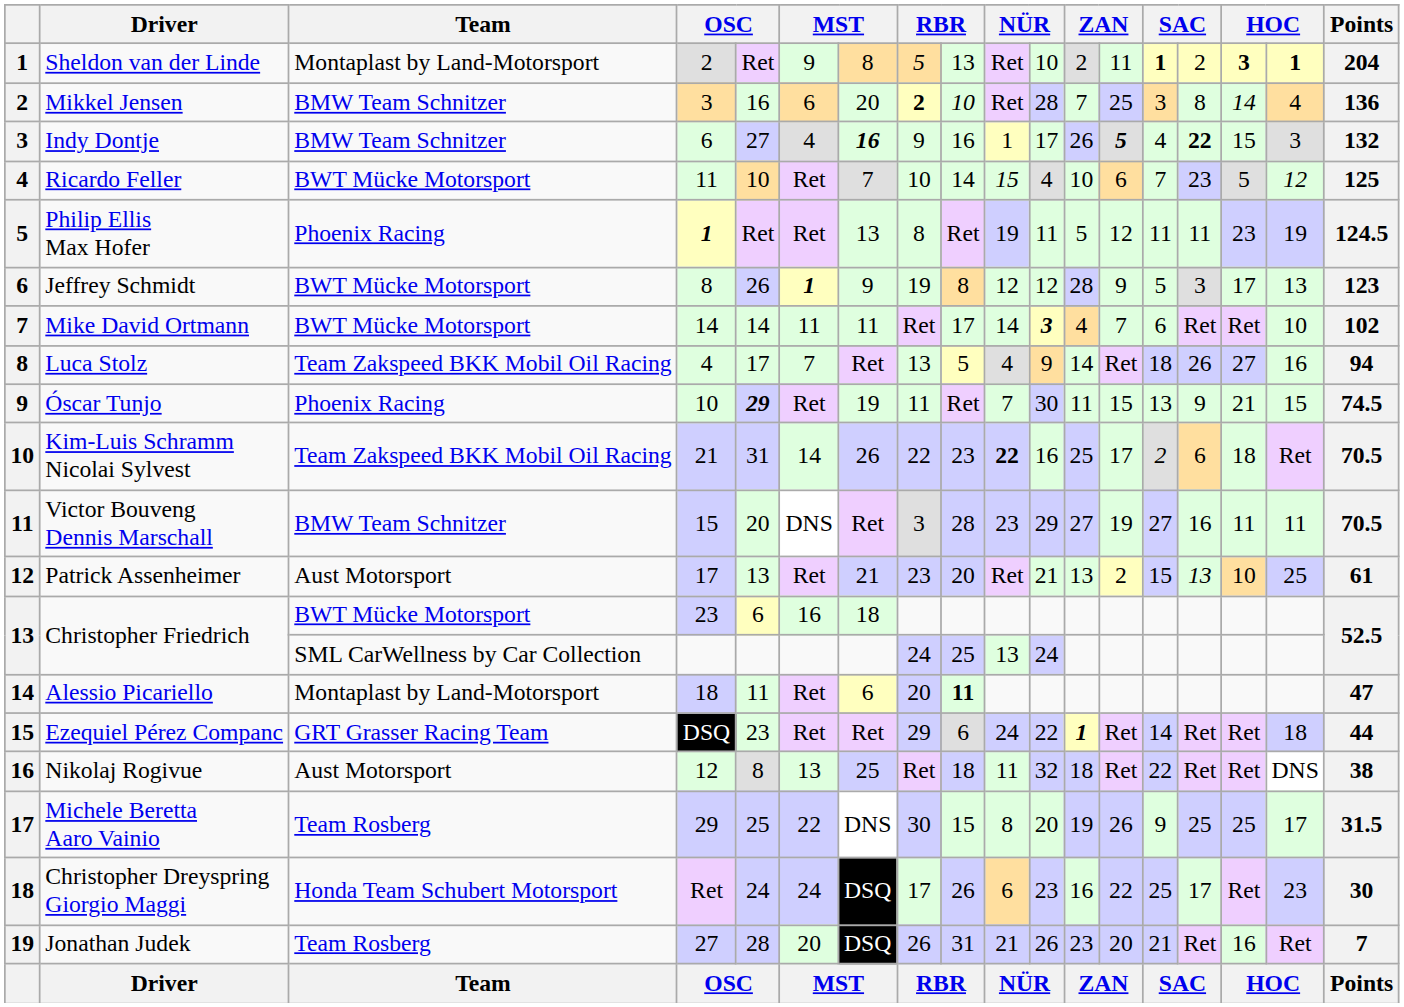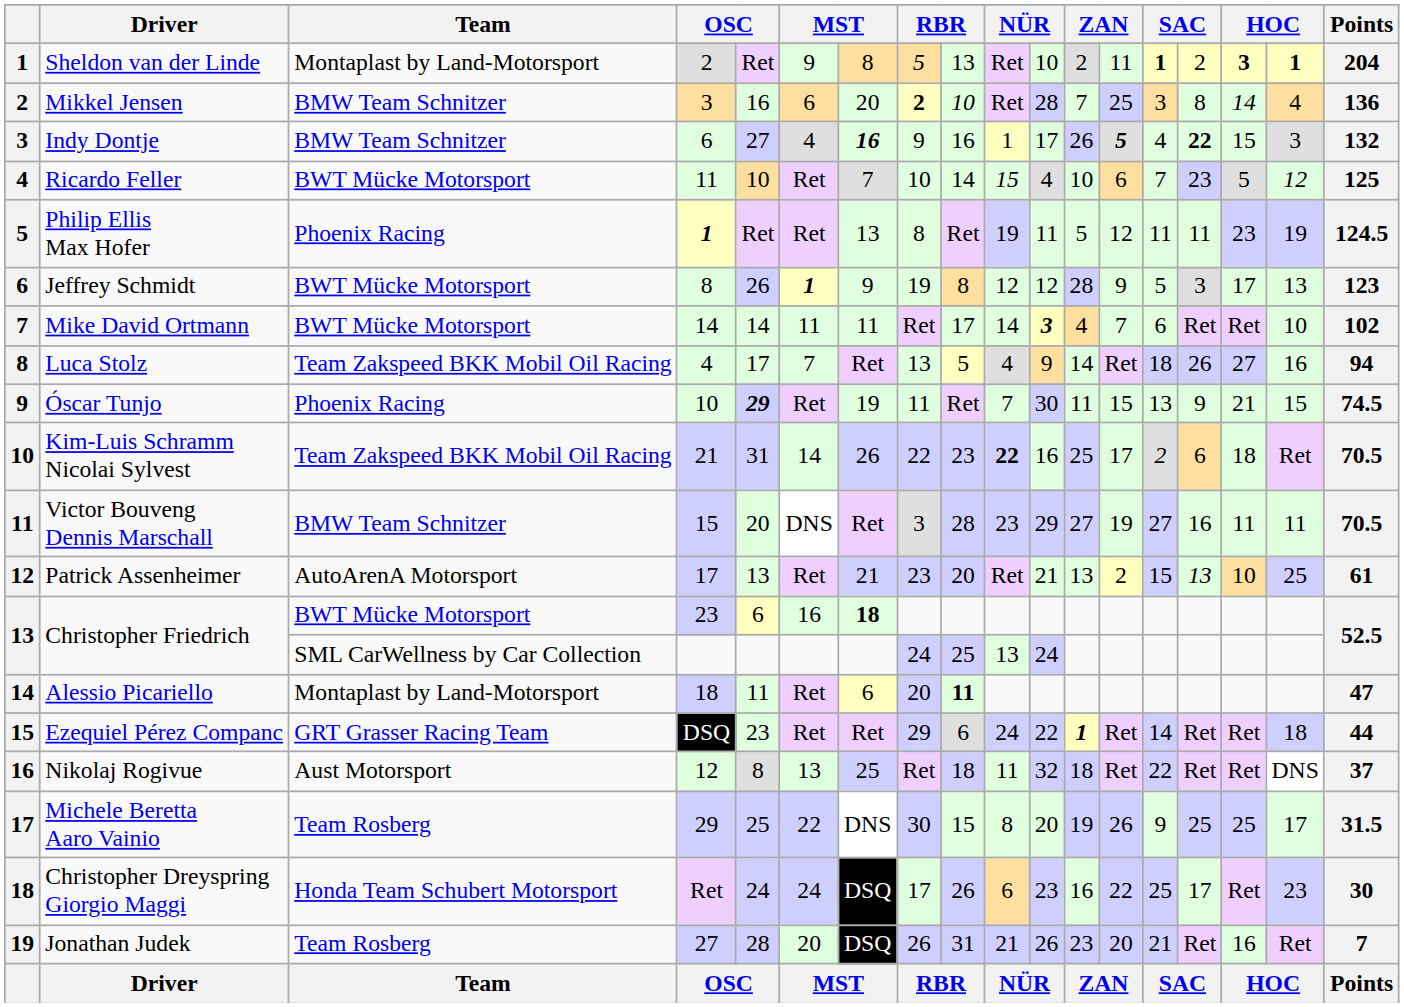 <table class="wikitable" style="font-size: 85%; text-align:center;">
 <tr>
 <th></th>
 <th>Driver</th>
 <th>Team</th>
 <th colspan=2><a href='#'>OSC</a><br></th>
 <th colspan=2><a href='#'>MST</a><br></th>
 <th colspan=2><a href='#'>RBR</a><br></th>
 <th colspan=2><a href='#'>NÜR</a><br></th>
 <th colspan=2><a href='#'>ZAN</a><br></th>
 <th colspan=2><a href='#'>SAC</a><br></th>
 <th colspan=2><a href='#'>HOC</a><br></th>
 <th>Points</th>
 </tr>
 <tr>
 <th>1</th>
 <td align=left> <a href='#'>Sheldon van der Linde</a></td>
 <td align=left> Montaplast by Land-Motorsport</td>
 <td style="background:#DFDFDF;">2</td>
 <td style="background:#EFCFFF;">Ret</td>
 <td style="background:#DFFFDF;">9</td>
 <td style="background:#FFDF9F;">8</td>
 <td style="background:#FFDF9F;"><em>5</em></td>
 <td style="background:#DFFFDF;">13</td>
 <td style="background:#EFCFFF;">Ret</td>
 <td style="background:#DFFFDF;">10</td>
 <td style="background:#DFDFDF;">2</td>
 <td style="background:#DFFFDF;">11</td>
 <td style="background:#FFFFBF;"><strong>1</strong></td>
 <td style="background:#FFFFBF;">2</td>
 <td style="background:#FFFFBF;"><strong>3</strong></td>
 <td style="background:#FFFFBF;"><strong>1</strong></td>
 <th>204</th>
 </tr>
 <tr>
 <th>2</th>
 <td align=left> <a href='#'>Mikkel Jensen</a></td>
 <td align=left> <a href='#'>BMW Team Schnitzer</a></td>
 <td style="background:#FFDF9F;">3</td>
 <td style="background:#DFFFDF;">16</td>
 <td style="background:#FFDF9F;">6</td>
 <td style="background:#DFFFDF;">20</td>
 <td style="background:#FFFFBF;"><strong>2</strong></td>
 <td style="background:#DFFFDF;"><em>10</em></td>
 <td style="background:#EFCFFF;">Ret</td>
 <td style="background:#CFCFFF;">28</td>
 <td style="background:#DFFFDF;">7</td>
 <td style="background:#CFCFFF;">25</td>
 <td style="background:#FFDF9F;">3</td>
 <td style="background:#DFFFDF;">8</td>
 <td style="background:#DFFFDF;"><em>14</em></td>
 <td style="background:#FFDF9F;">4</td>
 <th>136</th>
 </tr>
 <tr>
 <th>3</th>
 <td align=left> <a href='#'>Indy Dontje</a></td>
 <td align=left> <a href='#'>BMW Team Schnitzer</a></td>
 <td style="background:#DFFFDF;">6</td>
 <td style="background:#CFCFFF;">27</td>
 <td style="background:#DFDFDF;">4</td>
 <td style="background:#DFFFDF;"><strong><em>16</em></strong></td>
 <td style="background:#DFFFDF;">9</td>
 <td style="background:#DFFFDF;">16</td>
 <td style="background:#FFFFBF;">1</td>
 <td style="background:#DFFFDF;">17</td>
 <td style="background:#CFCFFF;">26</td>
 <td style="background:#DFDFDF;"><strong><em>5</em></strong></td>
 <td style="background:#DFFFDF;">4</td>
 <td style="background:#DFFFDF;"><strong>22</strong></td>
 <td style="background:#DFFFDF;">15</td>
 <td style="background:#DFDFDF;">3</td>
 <th>132</th>
 </tr>
 <tr>
 <th>4</th>
 <td align=left> <a href='#'>Ricardo Feller</a></td>
 <td align=left> <a href='#'>BWT Mücke Motorsport</a></td>
 <td style="background:#DFFFDF;">11</td>
 <td style="background:#FFDF9F;">10</td>
 <td style="background:#EFCFFF;">Ret</td>
 <td style="background:#DFDFDF;">7</td>
 <td style="background:#DFFFDF;">10</td>
 <td style="background:#DFFFDF;">14</td>
 <td style="background:#DFFFDF;"><em>15</em></td>
 <td style="background:#DFDFDF;">4</td>
 <td style="background:#DFFFDF;">10</td>
 <td style="background:#FFDF9F;">6</td>
 <td style="background:#DFFFDF;">7</td>
 <td style="background:#CFCFFF;">23</td>
 <td style="background:#DFDFDF;">5</td>
 <td style="background:#DFFFDF;"><em>12</em></td>
 <th>125</th>
 </tr>
 <tr>
 <th>5</th>
 <td align=left> <a href='#'>Philip Ellis</a><br> Max Hofer</td>
 <td align=left> <a href='#'>Phoenix Racing</a></td>
 <td style="background:#FFFFBF;"><strong><em>1</em></strong></td>
 <td style="background:#EFCFFF;">Ret</td>
 <td style="background:#EFCFFF;">Ret</td>
 <td style="background:#DFFFDF;">13</td>
 <td style="background:#DFFFDF;">8</td>
 <td style="background:#EFCFFF;">Ret</td>
 <td style="background:#CFCFFF;">19</td>
 <td style="background:#DFFFDF;">11</td>
 <td style="background:#DFFFDF;">5</td>
 <td style="background:#DFFFDF;">12</td>
 <td style="background:#DFFFDF;">11</td>
 <td style="background:#DFFFDF;">11</td>
 <td style="background:#CFCFFF;">23</td>
 <td style="background:#CFCFFF;">19</td>
 <th>124.5</th>
 </tr>
 <tr>
 <th>6</th>
 <td align=left> Jeffrey Schmidt</td>
 <td align=left> <a href='#'>BWT Mücke Motorsport</a></td>
 <td style="background:#DFFFDF;">8</td>
 <td style="background:#CFCFFF;">26</td>
 <td style="background:#FFFFBF;"><strong><em>1</em></strong></td>
 <td style="background:#DFFFDF;">9</td>
 <td style="background:#DFFFDF;">19</td>
 <td style="background:#FFDF9F;">8</td>
 <td style="background:#DFFFDF;">12</td>
 <td style="background:#DFFFDF;">12</td>
 <td style="background:#CFCFFF;">28</td>
 <td style="background:#DFFFDF;">9</td>
 <td style="background:#DFFFDF;">5</td>
 <td style="background:#DFDFDF;">3</td>
 <td style="background:#DFFFDF;">17</td>
 <td style="background:#DFFFDF;">13</td>
 <th>123</th>
 </tr>
 <tr>
 <th>7</th>
 <td align=left> <a href='#'>Mike David Ortmann</a></td>
 <td align=left> <a href='#'>BWT Mücke Motorsport</a></td>
 <td style="background:#DFFFDF;">14</td>
 <td style="background:#DFFFDF;">14</td>
 <td style="background:#DFFFDF;">11</td>
 <td style="background:#DFFFDF;">11</td>
 <td style="background:#EFCFFF;">Ret</td>
 <td style="background:#DFFFDF;">17</td>
 <td style="background:#DFFFDF;">14</td>
 <td style="background:#FFFFBF;"><strong><em>3</em></strong></td>
 <td style="background:#FFDF9F;">4</td>
 <td style="background:#DFFFDF;">7</td>
 <td style="background:#DFFFDF;">6</td>
 <td style="background:#EFCFFF;">Ret</td>
 <td style="background:#EFCFFF;">Ret</td>
 <td style="background:#DFFFDF;">10</td>
 <th>102</th>
 </tr>
 <tr>
 <th>8</th>
 <td align=left> <a href='#'>Luca Stolz</a></td>
 <td align=left> <a href='#'>Team Zakspeed BKK Mobil Oil Racing</a></td>
 <td style="background:#DFFFDF;">4</td>
 <td style="background:#DFFFDF;">17</td>
 <td style="background:#DFFFDF;">7</td>
 <td style="background:#EFCFFF;">Ret</td>
 <td style="background:#DFFFDF;">13</td>
 <td style="background:#FFFFBF;">5</td>
 <td style="background:#DFDFDF;">4</td>
 <td style="background:#FFDF9F;">9</td>
 <td style="background:#DFFFDF;">14</td>
 <td style="background:#EFCFFF;">Ret</td>
 <td style="background:#CFCFFF;">18</td>
 <td style="background:#CFCFFF;">26</td>
 <td style="background:#CFCFFF;">27</td>
 <td style="background:#DFFFDF;">16</td>
 <th>94</th>
 </tr>
 <tr>
 <th>9</th>
 <td align=left> <a href='#'>Óscar Tunjo</a></td>
 <td align=left> <a href='#'>Phoenix Racing</a></td>
 <td style="background:#DFFFDF;">10</td>
 <td style="background:#CFCFFF;"><strong><em>29</em></strong></td>
 <td style="background:#EFCFFF;">Ret</td>
 <td style="background:#DFFFDF;">19</td>
 <td style="background:#DFFFDF;">11</td>
 <td style="background:#EFCFFF;">Ret</td>
 <td style="background:#DFFFDF;">7</td>
 <td style="background:#CFCFFF;">30</td>
 <td style="background:#DFFFDF;">11</td>
 <td style="background:#DFFFDF;">15</td>
 <td style="background:#DFFFDF;">13</td>
 <td style="background:#DFFFDF;">9</td>
 <td style="background:#DFFFDF;">21</td>
 <td style="background:#DFFFDF;">15</td>
 <th>74.5</th>
 </tr>
 <tr>
 <th>10</th>
 <td align=left> <a href='#'>Kim-Luis Schramm</a><br> Nicolai Sylvest</td>
 <td align=left> <a href='#'>Team Zakspeed BKK Mobil Oil Racing</a></td>
 <td style="background:#CFCFFF;">21</td>
 <td style="background:#CFCFFF;">31</td>
 <td style="background:#DFFFDF;">14</td>
 <td style="background:#CFCFFF;">26</td>
 <td style="background:#CFCFFF;">22</td>
 <td style="background:#CFCFFF;">23</td>
 <td style="background:#CFCFFF;"><strong>22</strong></td>
 <td style="background:#DFFFDF;">16</td>
 <td style="background:#CFCFFF;">25</td>
 <td style="background:#DFFFDF;">17</td>
 <td style="background:#DFDFDF;"><em>2</em></td>
 <td style="background:#FFDF9F;">6</td>
 <td style="background:#DFFFDF;">18</td>
 <td style="background:#EFCFFF;">Ret</td>
 <th>70.5</th>
 </tr>
 <tr>
 <th>11</th>
 <td align=left> Victor Bouveng<br> <a href='#'>Dennis Marschall</a></td>
 <td align=left> <a href='#'>BMW Team Schnitzer</a></td>
 <td style="background:#CFCFFF;">15</td>
 <td style="background:#DFFFDF;">20</td>
 <td style="background:#FFFFFF;">DNS</td>
 <td style="background:#EFCFFF;">Ret</td>
 <td style="background:#DFDFDF;">3</td>
 <td style="background:#CFCFFF;">28</td>
 <td style="background:#CFCFFF;">23</td>
 <td style="background:#CFCFFF;">29</td>
 <td style="background:#CFCFFF;">27</td>
 <td style="background:#DFFFDF;">19</td>
 <td style="background:#CFCFFF;">27</td>
 <td style="background:#DFFFDF;">16</td>
 <td style="background:#DFFFDF;">11</td>
 <td style="background:#DFFFDF;">11</td>
 <th>70.5</th>
 </tr>
 <tr>
 <th>12</th>
 <td align=left> Patrick Assenheimer</td>
-<td align=left> Aust Motorsport</td>
+<td align=left> AutoArenA Motorsport</td>
 <td style="background:#CFCFFF;">17</td>
 <td style="background:#DFFFDF;">13</td>
 <td style="background:#EFCFFF;">Ret</td>
 <td style="background:#CFCFFF;">21</td>
 <td style="background:#CFCFFF;">23</td>
 <td style="background:#CFCFFF;">20</td>
 <td style="background:#EFCFFF;">Ret</td>
 <td style="background:#DFFFDF;">21</td>
 <td style="background:#DFFFDF;">13</td>
 <td style="background:#FFFFBF;">2</td>
 <td style="background:#CFCFFF;">15</td>
 <td style="background:#DFFFDF;"><em>13</em></td>
 <td style="background:#FFDF9F;">10</td>
 <td style="background:#CFCFFF;">25</td>
 <th>61</th>
 </tr>
 <tr>
 <th rowspan=2>13</th>
 <td rowspan=2 align=left> Christopher Friedrich</td>
 <td align=left> <a href='#'>BWT Mücke Motorsport</a></td>
 <td style="background:#CFCFFF;">23</td>
 <td style="background:#FFFFBF;">6</td>
 <td style="background:#DFFFDF;">16</td>
-<td style="background:#DFFFDF;">18</td>
+<td style="background:#DFFFDF;"><strong>18</strong></td>
 <td></td>
 <td></td>
 <td></td>
 <td></td>
 <td></td>
 <td></td>
 <td></td>
 <td></td>
 <td></td>
 <td></td>
 <th rowspan=2>52.5</th>
 </tr>
 <tr>
 <td align=left> SML CarWellness by Car Collection</td>
 <td></td>
 <td></td>
 <td></td>
 <td></td>
 <td style="background:#CFCFFF;">24</td>
 <td style="background:#CFCFFF;">25</td>
 <td style="background:#DFFFDF;">13</td>
 <td style="background:#CFCFFF;">24</td>
 <td></td>
 <td></td>
 <td></td>
 <td></td>
 <td></td>
 <td></td>
 </tr>
 <tr>
 <th>14</th>
 <td align=left> <a href='#'>Alessio Picariello</a></td>
 <td align=left> Montaplast by Land-Motorsport</td>
 <td style="background:#CFCFFF;">18</td>
 <td style="background:#DFFFDF;">11</td>
 <td style="background:#EFCFFF;">Ret</td>
 <td style="background:#FFFFBF;">6</td>
 <td style="background:#CFCFFF;">20</td>
 <td style="background:#DFFFDF;"><strong>11</strong></td>
 <td></td>
 <td></td>
 <td></td>
 <td></td>
 <td></td>
 <td></td>
 <td></td>
 <td></td>
 <th>47</th>
 </tr>
 <tr>
 <th>15</th>
 <td align=left> <a href='#'>Ezequiel Pérez Companc</a></td>
 <td align=left> <a href='#'>GRT Grasser Racing Team</a></td>
 <td style="background:#000000; color:white;">DSQ</td>
 <td style="background:#DFFFDF;">23</td>
 <td style="background:#EFCFFF;">Ret</td>
 <td style="background:#EFCFFF;">Ret</td>
 <td style="background:#CFCFFF;">29</td>
 <td style="background:#DFDFDF;">6</td>
 <td style="background:#CFCFFF;">24</td>
 <td style="background:#CFCFFF;">22</td>
 <td style="background:#FFFFBF;"><strong><em>1</em></strong></td>
 <td style="background:#EFCFFF;">Ret</td>
 <td style="background:#CFCFFF;">14</td>
 <td style="background:#EFCFFF;">Ret</td>
 <td style="background:#EFCFFF;">Ret</td>
 <td style="background:#CFCFFF;">18</td>
 <th>44</th>
 </tr>
 <tr>
 <th>16</th>
 <td align=left> Nikolaj Rogivue</td>
 <td align=left> Aust Motorsport</td>
 <td style="background:#DFFFDF;">12</td>
 <td style="background:#DFDFDF;">8</td>
 <td style="background:#DFFFDF;">13</td>
 <td style="background:#CFCFFF;">25</td>
 <td style="background:#EFCFFF;">Ret</td>
 <td style="background:#CFCFFF;">18</td>
 <td style="background:#DFFFDF;">11</td>
 <td style="background:#CFCFFF;">32</td>
 <td style="background:#CFCFFF;">18</td>
 <td style="background:#EFCFFF;">Ret</td>
 <td style="background:#CFCFFF;">22</td>
 <td style="background:#EFCFFF;">Ret</td>
 <td style="background:#EFCFFF;">Ret</td>
 <td style="background:#FFFFFF;">DNS</td>
-<th>38</th>
+<th>37</th>
 </tr>
 <tr>
 <th>17</th>
 <td align=left> <a href='#'>Michele Beretta</a><br> <a href='#'>Aaro Vainio</a></td>
 <td align=left> <a href='#'>Team Rosberg</a></td>
 <td style="background:#CFCFFF;">29</td>
 <td style="background:#CFCFFF;">25</td>
 <td style="background:#CFCFFF;">22</td>
 <td style="background:#FFFFFF;">DNS</td>
 <td style="background:#CFCFFF;">30</td>
 <td style="background:#DFFFDF;">15</td>
 <td style="background:#DFFFDF;">8</td>
 <td style="background:#DFFFDF;">20</td>
 <td style="background:#CFCFFF;">19</td>
 <td style="background:#CFCFFF;">26</td>
 <td style="background:#DFFFDF;">9</td>
 <td style="background:#CFCFFF;">25</td>
 <td style="background:#CFCFFF;">25</td>
 <td style="background:#DFFFDF;">17</td>
 <th>31.5</th>
 </tr>
 <tr>
 <th>18</th>
 <td align=left> Christopher Dreyspring<br> <a href='#'>Giorgio Maggi</a></td>
 <td align=left> <a href='#'>Honda Team Schubert Motorsport</a></td>
 <td style="background:#EFCFFF;">Ret</td>
 <td style="background:#CFCFFF;">24</td>
 <td style="background:#CFCFFF;">24</td>
 <td style="background:#000000; color:white;">DSQ</td>
 <td style="background:#DFFFDF;">17</td>
 <td style="background:#CFCFFF;">26</td>
 <td style="background:#FFDF9F;">6</td>
 <td style="background:#CFCFFF;">23</td>
 <td style="background:#DFFFDF;">16</td>
 <td style="background:#CFCFFF;">22</td>
 <td style="background:#CFCFFF;">25</td>
 <td style="background:#DFFFDF;">17</td>
 <td style="background:#EFCFFF;">Ret</td>
 <td style="background:#CFCFFF;">23</td>
 <th>30</th>
 </tr>
 <tr>
 <th>19</th>
 <td align=left> Jonathan Judek</td>
 <td align=left> <a href='#'>Team Rosberg</a></td>
 <td style="background:#CFCFFF;">27</td>
 <td style="background:#CFCFFF;">28</td>
 <td style="background:#DFFFDF;">20</td>
 <td style="background:#000000; color:white;">DSQ</td>
 <td style="background:#CFCFFF;">26</td>
 <td style="background:#CFCFFF;">31</td>
 <td style="background:#CFCFFF;">21</td>
 <td style="background:#CFCFFF;">26</td>
 <td style="background:#CFCFFF;">23</td>
 <td style="background:#CFCFFF;">20</td>
 <td style="background:#CFCFFF;">21</td>
 <td style="background:#EFCFFF;">Ret</td>
 <td style="background:#DFFFDF;">16</td>
 <td style="background:#EFCFFF;">Ret</td>
 <th>7</th>
 </tr>
 <tr>
 <th></th>
 <th>Driver</th>
 <th>Team</th>
 <th colspan=2><a href='#'>OSC</a><br></th>
 <th colspan=2><a href='#'>MST</a><br></th>
 <th colspan=2><a href='#'>RBR</a><br></th>
 <th colspan=2><a href='#'>NÜR</a><br></th>
 <th colspan=2><a href='#'>ZAN</a><br></th>
 <th colspan=2><a href='#'>SAC</a><br></th>
 <th colspan=2><a href='#'>HOC</a><br></th>
 <th>Points</th>
 </tr>
 </table>
